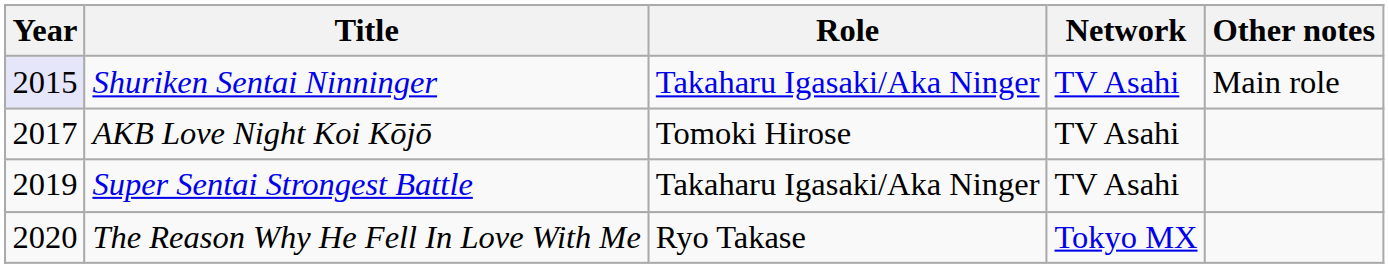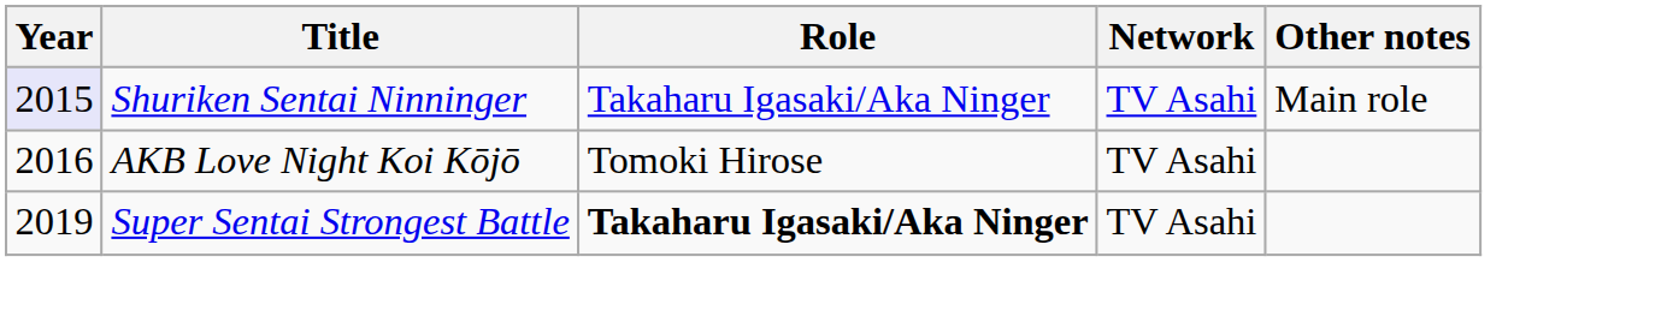 <table class="wikitable">
 <tr>
 <th>Year</th>
 <th>Title</th>
 <th>Role</th>
 <th>Network</th>
 <th>Other notes</th>
 </tr>
 <tr>
 <td style="background: lavender;">2015</td>
 <td><em><a href='#'>Shuriken Sentai Ninninger</a></em></td>
 <td><a href='#'>Takaharu Igasaki/Aka Ninger</a></td>
 <td><a href='#'>TV Asahi</a></td>
 <td>Main role</td>
 </tr>
 <tr>
-<td>2017</td>
+<td>2016</td>
 <td><em>AKB Love Night Koi Kōjō</em></td>
 <td>Tomoki Hirose</td>
 <td>TV Asahi</td>
 <td></td>
 </tr>
 <tr>
 <td>2019</td>
 <td><em><a href='#'>Super Sentai Strongest Battle</a></em></td>
-<td>Takaharu Igasaki/Aka Ninger</td>
+<td><strong>Takaharu Igasaki/Aka Ninger</strong></td>
 <td>TV Asahi</td>
 <td></td>
 </tr>
-<tr>
-<td>2020</td>
-<td><em>The Reason Why He Fell In Love With Me</em></td>
-<td>Ryo Takase</td>
-<td><a href='#'>Tokyo MX</a></td>
-<td></td>
-</tr>
 </table>
